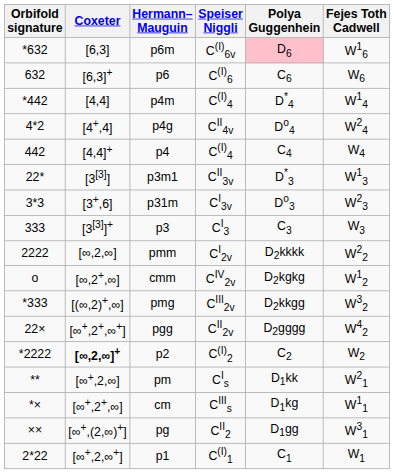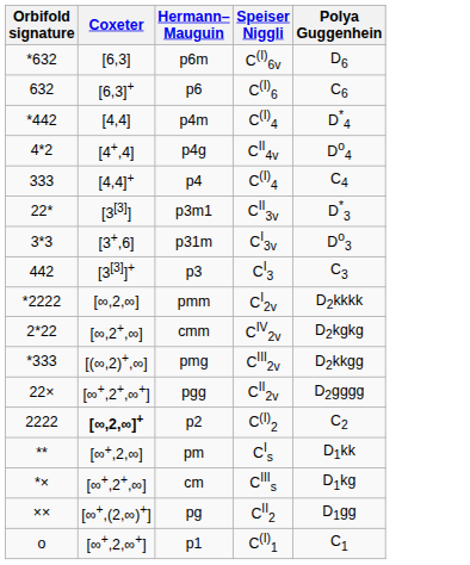 <table class="wikitable" style="text-align:center;">
 <tr>
 <th>Orbifold<br>signature</th>
 <th><a href='#'>Coxeter</a></th>
 <th><a href='#'>Hermann–<br>Mauguin</a></th>
 <th><a href='#'>Speiser</a><br><a href='#'>Niggli</a></th>
 <th>Polya<br>Guggenhein</th>
-<th>Fejes Toth<br>Cadwell</th>
 </tr>
 <tr>
 <td>*632</td>
 <td>[6,3]</td>
 <td>p6m</td>
 <td>C<sup>(I)</sup><sub>6v</sub></td>
-<td style="background: pink;">D<sub>6</sub></td>
-<td>W<sup>1</sup><sub>6</sub></td>
+<td>D<sub>6</sub></td>
 </tr>
 <tr>
 <td>632</td>
 <td>[6,3]<sup>+</sup></td>
 <td>p6</td>
 <td>C<sup>(I)</sup><sub>6</sub></td>
 <td>C<sub>6</sub></td>
-<td>W<sub>6</sub></td>
 </tr>
 <tr>
 <td>*442</td>
 <td>[4,4]</td>
 <td>p4m</td>
 <td>C<sup>(I)</sup><sub>4</sub></td>
 <td>D<sup>*</sup><sub>4</sub></td>
-<td>W<sup>1</sup><sub>4</sub></td>
 </tr>
 <tr>
 <td>4*2</td>
 <td>[4<sup>+</sup>,4]</td>
 <td>p4g</td>
 <td>C<sup>II</sup><sub>4v</sub></td>
 <td>D<sup>o</sup><sub>4</sub></td>
-<td>W<sup>2</sup><sub>4</sub></td>
 </tr>
 <tr>
-<td>442</td>
+<td>333</td>
 <td>[4,4]<sup>+</sup></td>
 <td>p4</td>
 <td>C<sup>(I)</sup><sub>4</sub></td>
 <td>C<sub>4</sub></td>
-<td>W<sub>4</sub></td>
 </tr>
 <tr>
 <td>22*</td>
 <td>[3<sup>[3]</sup>]</td>
 <td>p3m1</td>
 <td>C<sup>II</sup><sub>3v</sub></td>
 <td>D<sup>*</sup><sub>3</sub></td>
-<td>W<sup>1</sup><sub>3</sub></td>
 </tr>
 <tr>
 <td>3*3</td>
 <td>[3<sup>+</sup>,6]</td>
 <td>p31m</td>
 <td>C<sup>I</sup><sub>3v</sub></td>
 <td>D<sup>o</sup><sub>3</sub></td>
-<td>W<sup>2</sup><sub>3</sub></td>
 </tr>
 <tr>
-<td>333</td>
+<td>442</td>
 <td>[3<sup>[3]</sup>]<sup>+</sup></td>
 <td>p3</td>
 <td>C<sup>I</sup><sub>3</sub></td>
 <td>C<sub>3</sub></td>
-<td>W<sub>3</sub></td>
 </tr>
 <tr>
-<td>2222</td>
+<td>*2222</td>
 <td>[∞,2,∞]</td>
 <td>pmm</td>
 <td>C<sup>I</sup><sub>2v</sub></td>
 <td>D<sub>2</sub>kkkk</td>
-<td>W<sup>2</sup><sub>2</sub></td>
 </tr>
 <tr>
-<td>o</td>
+<td>2*22</td>
 <td>[∞,2<sup>+</sup>,∞]</td>
 <td>cmm</td>
 <td>C<sup>IV</sup><sub>2v</sub></td>
 <td>D<sub>2</sub>kgkg</td>
-<td>W<sup>1</sup><sub>2</sub></td>
 </tr>
 <tr>
 <td>*333</td>
 <td>[(∞,2)<sup>+</sup>,∞]</td>
 <td>pmg</td>
 <td>C<sup>III</sup><sub>2v</sub></td>
 <td>D<sub>2</sub>kkgg</td>
-<td>W<sup>3</sup><sub>2</sub></td>
 </tr>
 <tr>
 <td>22×</td>
 <td>[∞<sup>+</sup>,2<sup>+</sup>,∞<sup>+</sup>]</td>
 <td>pgg</td>
 <td>C<sup>II</sup><sub>2v</sub></td>
 <td>D<sub>2</sub>gggg</td>
-<td>W<sup>4</sup><sub>2</sub></td>
 </tr>
 <tr>
-<td>*2222</td>
+<td>2222</td>
 <td><strong>[∞,2,∞]<sup>+</sup></strong></td>
 <td>p2</td>
 <td>C<sup>(I)</sup><sub>2</sub></td>
 <td>C<sub>2</sub></td>
-<td>W<sub>2</sub></td>
 </tr>
 <tr>
 <td>**</td>
 <td>[∞<sup>+</sup>,2,∞]</td>
 <td>pm</td>
 <td>C<sup>I</sup><sub>s</sub></td>
 <td>D<sub>1</sub>kk</td>
-<td>W<sup>2</sup><sub>1</sub></td>
 </tr>
 <tr>
 <td>*×</td>
 <td>[∞<sup>+</sup>,2<sup>+</sup>,∞]</td>
 <td>cm</td>
 <td>C<sup>III</sup><sub>s</sub></td>
 <td>D<sub>1</sub>kg</td>
-<td>W<sup>1</sup><sub>1</sub></td>
 </tr>
 <tr>
 <td>××</td>
 <td>[∞<sup>+</sup>,(2,∞)<sup>+</sup>]</td>
 <td>pg</td>
 <td>C<sup>II</sup><sub>2</sub></td>
 <td>D<sub>1</sub>gg</td>
-<td>W<sup>3</sup><sub>1</sub></td>
 </tr>
 <tr>
-<td>2*22</td>
+<td>o</td>
 <td>[∞<sup>+</sup>,2,∞<sup>+</sup>]</td>
 <td>p1</td>
 <td>C<sup>(I)</sup><sub>1</sub></td>
 <td>C<sub>1</sub></td>
-<td>W<sub>1</sub></td>
 </tr>
 </table>
